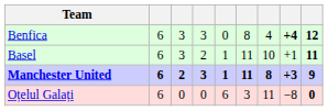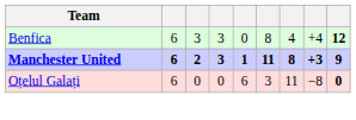 <table class="wikitable" style="text-align:center">
 <tr>
 <th width="175">Team</th>
 <th width="20"></th>
 <th width="20"></th>
 <th width="20"></th>
 <th width="20"></th>
 <th width="20"></th>
 <th width="20"></th>
 <th width="20"></th>
 <th width="20"></th>
 </tr>
 <tr bgcolor="#ddffdd">
 <td align=left> <a href='#'>Benfica</a></td>
 <td>6</td>
 <td>3</td>
 <td>3</td>
 <td>0</td>
 <td>8</td>
 <td>4</td>
-<td><strong>+4</strong></td>
+<td>+4</td>
 <td><strong>12</strong></td>
-</tr>
-<tr bgcolor="#ddffdd">
-<td align=left> <a href='#'>Basel</a></td>
-<td>6</td>
-<td>3</td>
-<td>2</td>
-<td>1</td>
-<td>11</td>
-<td>10</td>
-<td>+1</td>
-<td><strong>11</strong></td>
 </tr>
 <tr bgcolor="#ccccff">
 <td align=left> <strong><a href='#'>Manchester United</a></strong></td>
 <td><strong>6</strong></td>
 <td><strong>2</strong></td>
 <td><strong>3</strong></td>
 <td><strong>1</strong></td>
 <td><strong>11</strong></td>
 <td><strong>8</strong></td>
 <td><strong>+3</strong></td>
 <td><strong>9</strong></td>
 </tr>
 <tr bgcolor="#ffdddd">
 <td align=left> <a href='#'>Oțelul Galați</a></td>
 <td>6</td>
 <td>0</td>
 <td>0</td>
 <td>6</td>
 <td>3</td>
 <td>11</td>
 <td>−8</td>
 <td><strong>0</strong></td>
 </tr>
 </table>
